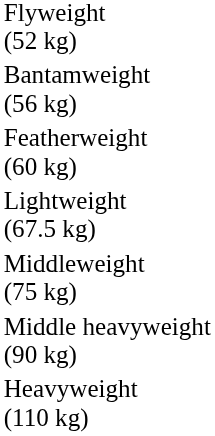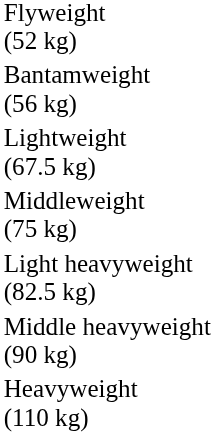 <table>
 <tr>
 <td>Flyweight<br>(52 kg)</td>
 <td></td>
 <td></td>
 <td></td>
 </tr>
 <tr>
 <td>Bantamweight<br>(56 kg)</td>
-<td></td>
-<td></td>
-<td></td>
-</tr>
-<tr>
-<td>Featherweight<br>(60 kg)</td>
 <td></td>
 <td></td>
 <td></td>
 </tr>
 <tr>
 <td>Lightweight<br>(67.5 kg)</td>
 <td></td>
 <td></td>
 <td></td>
 </tr>
 <tr>
 <td>Middleweight<br>(75 kg)</td>
 <td></td>
 <td></td>
 <td></td>
 </tr>
 <tr>
+<td>Light heavyweight<br>(82.5 kg)</td>
+<td></td>
+<td></td>
+<td></td>
+</tr>
+<tr>
 <td>Middle heavyweight<br>(90 kg)</td>
 <td></td>
 <td></td>
 <td></td>
 </tr>
 <tr>
 <td>Heavyweight<br>(110 kg)</td>
 <td></td>
 <td></td>
 <td></td>
 </tr>
 </table>
